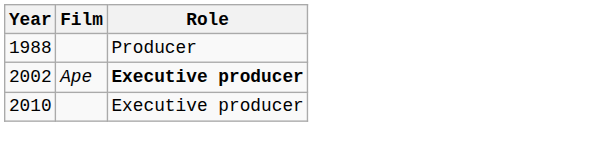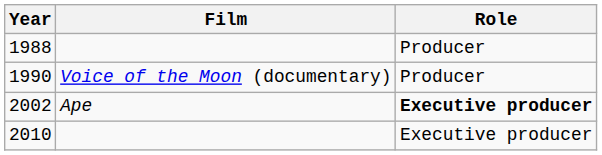 <table class="wikitable sortable">
 <tr>
 <th>Year</th>
 <th>Film</th>
 <th>Role</th>
 </tr>
 <tr>
 <td>1988</td>
 <td><em></em></td>
+<td>Producer</td>
+</tr>
+<tr>
+<td>1990</td>
+<td><em><a href='#'>Voice of the Moon</a></em> (documentary)</td>
 <td>Producer</td>
 </tr>
 <tr>
 <td>2002</td>
 <td><em>Ape</em></td>
 <td><strong>Executive producer</strong></td>
 </tr>
 <tr>
 <td>2010</td>
 <td><em></em></td>
 <td>Executive producer</td>
 </tr>
 </table>
